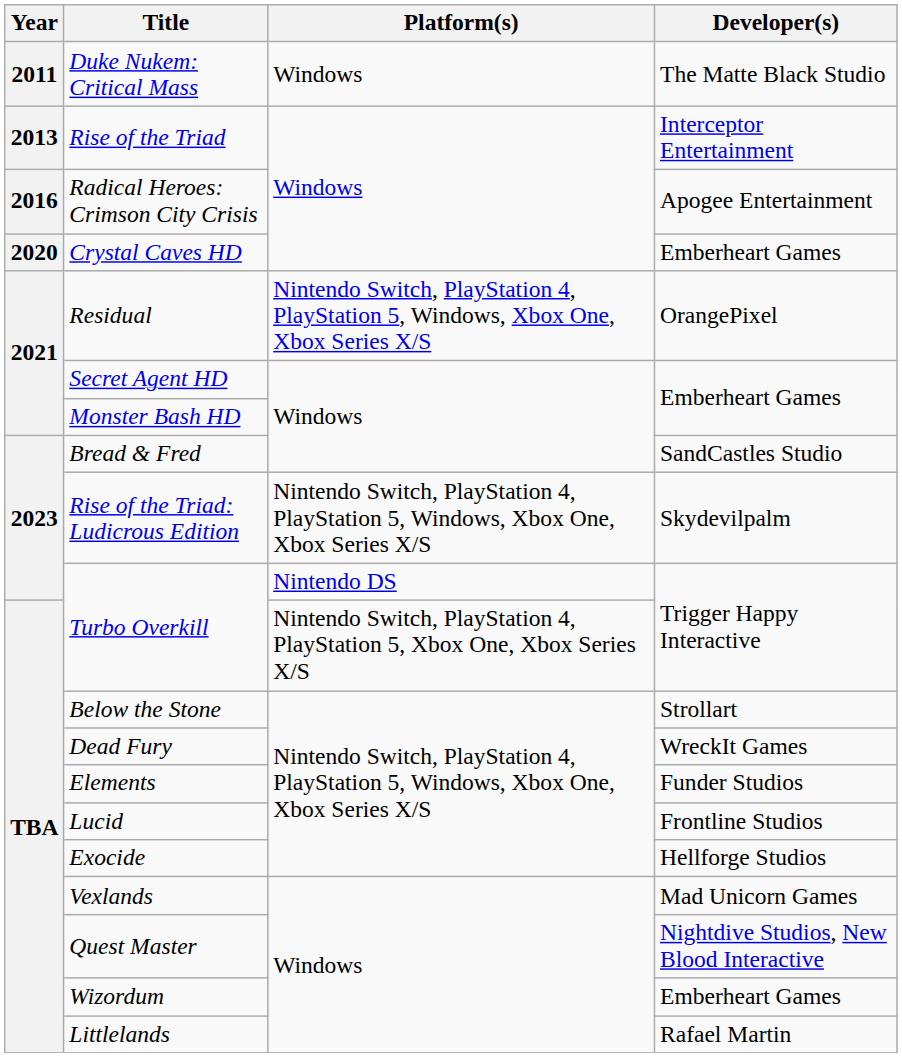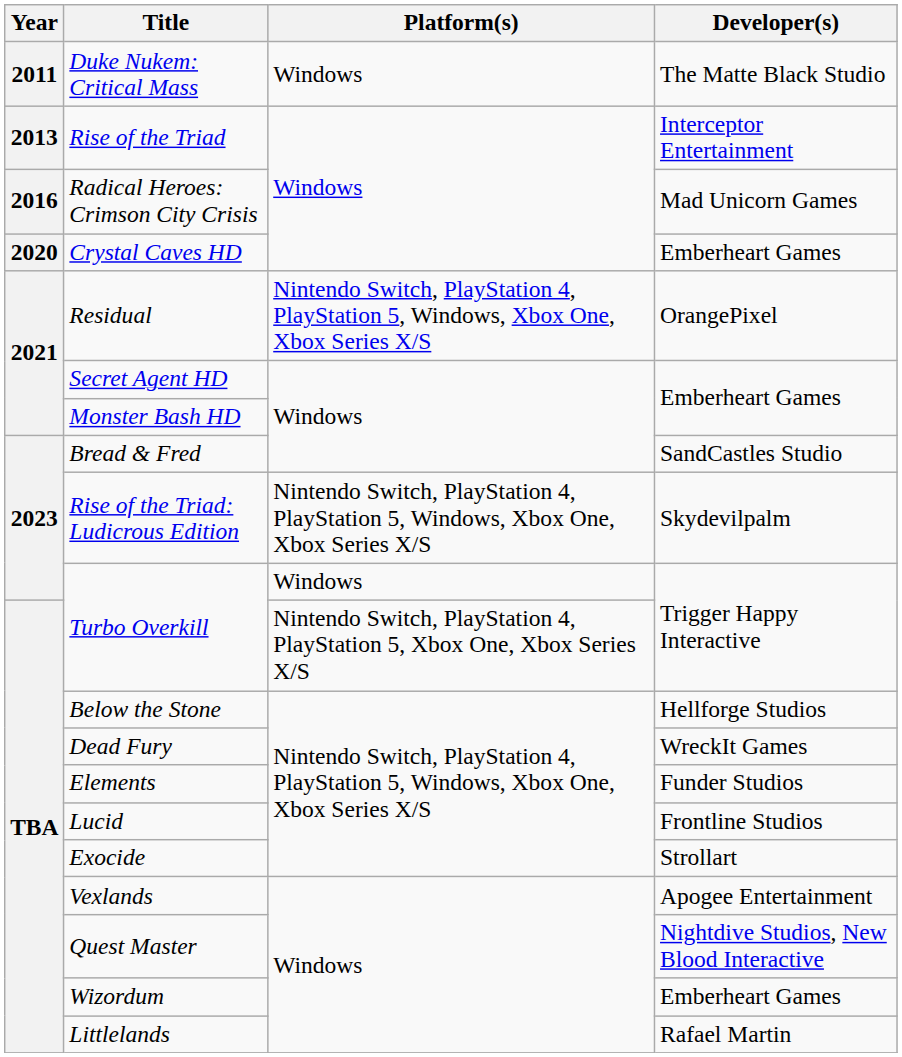 <table class="wikitable sortable plainrowheaders">
 <tr>
 <th scope="col">Year</th>
 <th scope="col">Title</th>
 <th scope="col">Platform(s)</th>
 <th scope="col">Developer(s)</th>
 </tr>
 <tr>
 <th scope="row">2011</th>
 <td><em><a href='#'>Duke Nukem: Critical Mass</a></em></td>
 <td>Windows</td>
 <td>The Matte Black Studio</td>
 </tr>
 <tr>
 <th scope="row">2013</th>
 <td><em><a href='#'>Rise of the Triad</a></em></td>
 <td rowspan="3"><a href='#'>Windows</a></td>
 <td><a href='#'>Interceptor Entertainment</a></td>
 </tr>
 <tr>
 <th scope="row">2016</th>
 <td><em>Radical Heroes: Crimson City Crisis</em></td>
-<td>Apogee Entertainment</td>
+<td>Mad Unicorn Games</td>
 </tr>
 <tr>
 <th scope="row">2020</th>
 <td><em><a href='#'>Crystal Caves HD</a></em></td>
 <td>Emberheart Games</td>
 </tr>
 <tr>
 <th rowspan="3" scope="row">2021</th>
 <td><em>Residual</em></td>
 <td><a href='#'>Nintendo Switch</a>, <a href='#'>PlayStation 4</a>, <a href='#'>PlayStation 5</a>, Windows, <a href='#'>Xbox One</a>, <a href='#'>Xbox Series X/S</a></td>
 <td>OrangePixel</td>
 </tr>
 <tr>
 <td><em><a href='#'>Secret Agent HD</a></em></td>
 <td rowspan="3">Windows</td>
 <td rowspan="2">Emberheart Games</td>
 </tr>
 <tr>
 <td><em><a href='#'>Monster Bash HD</a></em></td>
 </tr>
 <tr>
 <th rowspan="3" scope="row">2023</th>
 <td><em>Bread & Fred</em></td>
 <td>SandCastles Studio</td>
 </tr>
 <tr>
 <td><em><a href='#'>Rise of the Triad: Ludicrous Edition</a></em></td>
 <td>Nintendo Switch, PlayStation 4, PlayStation 5, Windows, Xbox One, Xbox Series X/S</td>
 <td>Skydevilpalm</td>
 </tr>
 <tr>
 <td rowspan="2"><em><a href='#'>Turbo Overkill</a></em></td>
-<td><a href='#'>Nintendo DS</a></td>
+<td>Windows</td>
 <td rowspan="2">Trigger Happy Interactive</td>
 </tr>
 <tr>
 <th rowspan="10">TBA</th>
 <td>Nintendo Switch, PlayStation 4, PlayStation 5, Xbox One, Xbox Series X/S</td>
 </tr>
 <tr>
 <td><em>Below the Stone</em></td>
 <td rowspan="5">Nintendo Switch, PlayStation 4, PlayStation 5, Windows, Xbox One, Xbox Series X/S</td>
-<td>Strollart</td>
+<td>Hellforge Studios</td>
 </tr>
 <tr>
 <td><em>Dead Fury</em></td>
 <td>WreckIt Games</td>
 </tr>
 <tr>
 <td><em>Elements</em></td>
 <td>Funder Studios</td>
 </tr>
 <tr>
 <td><em>Lucid</em></td>
 <td>Frontline Studios</td>
 </tr>
 <tr>
 <td><em>Exocide</em></td>
-<td>Hellforge Studios</td>
+<td>Strollart</td>
 </tr>
 <tr>
 <td><em>Vexlands</em></td>
 <td rowspan="4">Windows</td>
-<td>Mad Unicorn Games</td>
+<td>Apogee Entertainment</td>
 </tr>
 <tr>
 <td><em>Quest Master</em></td>
 <td><a href='#'>Nightdive Studios</a>, <a href='#'>New Blood Interactive</a></td>
 </tr>
 <tr>
 <td><em>Wizordum</em></td>
 <td>Emberheart Games</td>
 </tr>
 <tr>
 <td><em>Littlelands</em></td>
 <td>Rafael Martin</td>
 </tr>
 </table>
